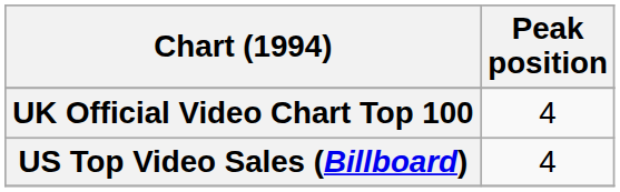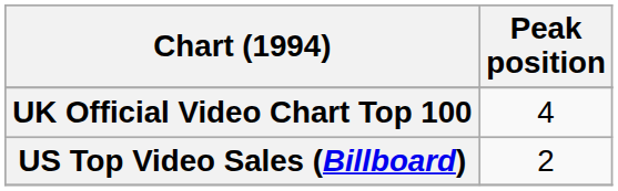 <table class="wikitable plainrowheaders sortable" style="text-align:center;">
 <tr>
 <th scope="col">Chart (1994)</th>
 <th scope="col">Peak<br>position</th>
 </tr>
 <tr>
 </tr>
 <tr>
 <th scope="row">UK Official Video Chart Top 100</th>
 <td>4</td>
 </tr>
 <tr>
 <th scope="row">US Top Video Sales (<em><a href='#'>Billboard</a></em>)</th>
-<td>4</td>
+<td>2</td>
 </tr>
 <tr>
 </tr>
 </table>
